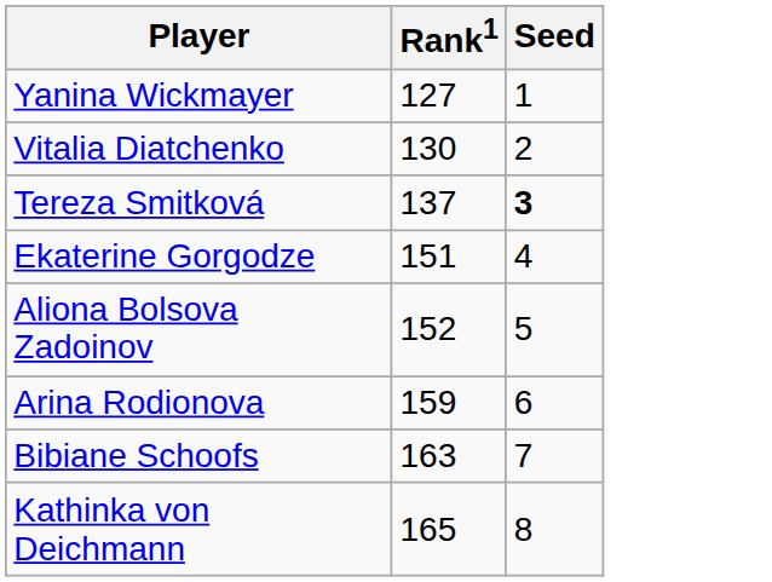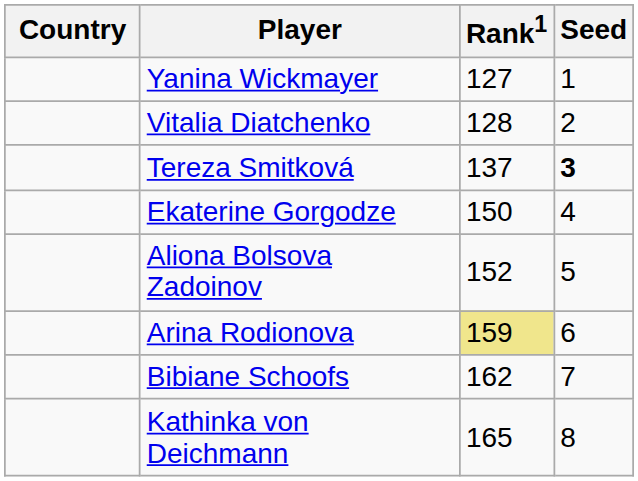 <table class="sortable wikitable">
 <tr>
+<th width="70">Country</th>
 <th width="175">Player</th>
 <th>Rank<sup>1</sup></th>
 <th>Seed</th>
 </tr>
 <tr>
+<td></td>
 <td><a href='#'>Yanina Wickmayer</a></td>
 <td>127</td>
 <td>1</td>
 </tr>
 <tr>
+<td></td>
 <td><a href='#'>Vitalia Diatchenko</a></td>
-<td>130</td>
+<td>128</td>
 <td>2</td>
 </tr>
 <tr>
+<td></td>
 <td><a href='#'>Tereza Smitková</a></td>
 <td>137</td>
 <td><strong>3</strong></td>
 </tr>
 <tr>
+<td></td>
 <td><a href='#'>Ekaterine Gorgodze</a></td>
-<td>151</td>
+<td>150</td>
 <td>4</td>
 </tr>
 <tr>
+<td></td>
 <td><a href='#'>Aliona Bolsova Zadoinov</a></td>
 <td>152</td>
 <td>5</td>
 </tr>
 <tr>
+<td></td>
 <td><a href='#'>Arina Rodionova</a></td>
-<td>159</td>
+<td style="background: khaki;">159</td>
 <td>6</td>
 </tr>
 <tr>
+<td></td>
 <td><a href='#'>Bibiane Schoofs</a></td>
-<td>163</td>
+<td>162</td>
 <td>7</td>
 </tr>
 <tr>
+<td></td>
 <td><a href='#'>Kathinka von Deichmann</a></td>
 <td>165</td>
 <td>8</td>
 </tr>
 </table>
